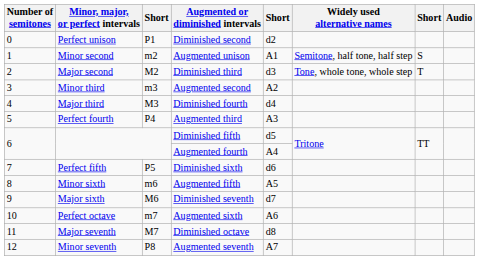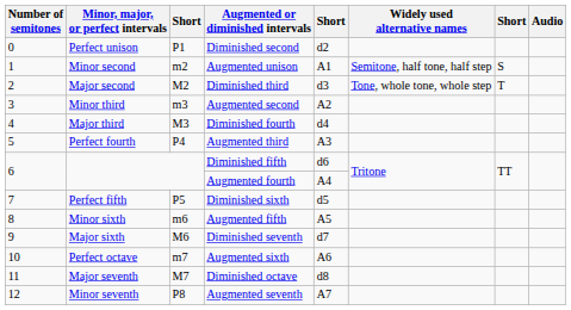 <table class="wikitable">
 <tr>
 <th>Number of<br><a href='#'>semitones</a></th>
 <th><a href='#'>Minor, major,<br>or perfect</a> intervals</th>
 <th>Short</th>
 <th><a href='#'>Augmented or<br>diminished</a> intervals</th>
 <th>Short</th>
 <th>Widely used<br><a href='#'>alternative names</a></th>
 <th>Short</th>
 <th>Audio</th>
 </tr>
 <tr>
 <td>0</td>
 <td><a href='#'>Perfect unison</a></td>
 <td>P1</td>
 <td><a href='#'>Diminished second</a></td>
 <td>d2</td>
 <td></td>
 <td></td>
 <td></td>
 </tr>
 <tr>
 <td>1</td>
 <td><a href='#'>Minor second</a></td>
 <td>m2</td>
 <td><a href='#'>Augmented unison</a></td>
 <td>A1</td>
 <td><a href='#'>Semitone</a>, half tone, half step</td>
 <td>S</td>
 <td></td>
 </tr>
 <tr>
 <td>2</td>
 <td><a href='#'>Major second</a></td>
 <td>M2</td>
 <td><a href='#'>Diminished third</a></td>
 <td>d3</td>
 <td><a href='#'>Tone</a>, whole tone, whole step</td>
 <td>T</td>
 <td></td>
 </tr>
 <tr>
 <td>3</td>
 <td><a href='#'>Minor third</a></td>
 <td>m3</td>
 <td><a href='#'>Augmented second</a></td>
 <td>A2</td>
 <td></td>
 <td></td>
 <td></td>
 </tr>
 <tr>
 <td>4</td>
 <td><a href='#'>Major third</a></td>
 <td>M3</td>
 <td><a href='#'>Diminished fourth</a></td>
 <td>d4</td>
 <td></td>
 <td></td>
 <td></td>
 </tr>
 <tr>
 <td>5</td>
 <td><a href='#'>Perfect fourth</a></td>
 <td>P4</td>
 <td><a href='#'>Augmented third</a></td>
 <td>A3</td>
 <td></td>
 <td></td>
 <td></td>
 </tr>
 <tr>
 <td rowspan="2">6</td>
 <td rowspan="2" colspan="2"></td>
 <td><a href='#'>Diminished fifth</a></td>
-<td>d5</td>
+<td>d6</td>
 <td rowspan="2"><a href='#'>Tritone</a></td>
 <td rowspan="2">TT</td>
 <td rowspan="2"></td>
 </tr>
 <tr>
 <td><a href='#'>Augmented fourth</a></td>
 <td>A4</td>
 </tr>
 <tr>
 <td>7</td>
 <td><a href='#'>Perfect fifth</a></td>
 <td>P5</td>
 <td><a href='#'>Diminished sixth</a></td>
-<td>d6</td>
+<td>d5</td>
 <td></td>
 <td></td>
 <td></td>
 </tr>
 <tr>
 <td>8</td>
 <td><a href='#'>Minor sixth</a></td>
 <td>m6</td>
 <td><a href='#'>Augmented fifth</a></td>
 <td>A5</td>
 <td></td>
 <td></td>
 <td></td>
 </tr>
 <tr>
 <td>9</td>
 <td><a href='#'>Major sixth</a></td>
 <td>M6</td>
 <td><a href='#'>Diminished seventh</a></td>
 <td>d7</td>
 <td></td>
 <td></td>
 <td></td>
 </tr>
 <tr>
 <td>10</td>
 <td><a href='#'>Perfect octave</a></td>
 <td>m7</td>
 <td><a href='#'>Augmented sixth</a></td>
 <td>A6</td>
 <td></td>
 <td></td>
 <td></td>
 </tr>
 <tr>
 <td>11</td>
 <td><a href='#'>Major seventh</a></td>
 <td>M7</td>
 <td><a href='#'>Diminished octave</a></td>
 <td>d8</td>
 <td></td>
 <td></td>
 <td></td>
 </tr>
 <tr>
 <td>12</td>
 <td><a href='#'>Minor seventh</a></td>
 <td>P8</td>
 <td><a href='#'>Augmented seventh</a></td>
 <td>A7</td>
 <td></td>
 <td></td>
 <td></td>
 </tr>
 </table>
